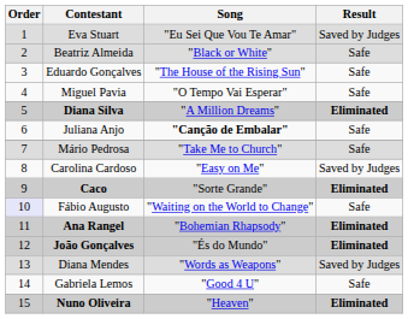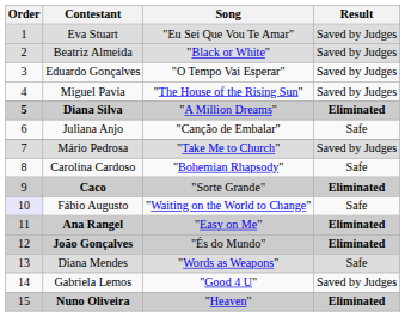 <table class="wikitable plainrowheaders" style="text-align:center;">
 <tr>
 <th>Order</th>
 <th>Contestant</th>
 <th>Song</th>
 <th>Result</th>
 </tr>
 <tr style="background:#ddd;">
 <td>1</td>
 <td>Eva Stuart</td>
 <td>"Eu Sei Que Vou Te Amar"</td>
 <td>Saved by Judges</td>
 </tr>
 <tr style="background:#ddd;">
 <td>2</td>
 <td>Beatriz Almeida</td>
 <td>"<a href='#'>Black or White</a>"</td>
-<td>Safe</td>
+<td>Saved by Judges</td>
 </tr>
 <tr>
 <td>3</td>
 <td>Eduardo Gonçalves</td>
-<td>"<a href='#'>The House of the Rising Sun</a>"</td>
-<td>Safe</td>
+<td>"O Tempo Vai Esperar"</td>
+<td>Saved by Judges</td>
 </tr>
 <tr>
 <td>4</td>
 <td>Miguel Pavia</td>
-<td>"O Tempo Vai Esperar"</td>
-<td>Safe</td>
+<td>"<a href='#'>The House of the Rising Sun</a>"</td>
+<td>Saved by Judges</td>
 </tr>
 <tr style="background:#ccc;">
-<td>5</td>
+<td><strong>5</strong></td>
 <td><strong>Diana Silva</strong></td>
 <td>"<a href='#'>A Million Dreams</a>"</td>
 <td><strong>Eliminated</strong></td>
 </tr>
 <tr>
 <td>6</td>
 <td>Juliana Anjo</td>
-<td><strong>"Canção de Embalar"</strong></td>
+<td>"Canção de Embalar"</td>
 <td>Safe</td>
 </tr>
 <tr>
 </tr>
 <tr style="background:#ddd;">
 <td>7</td>
 <td>Mário Pedrosa</td>
 <td>"<a href='#'>Take Me to Church</a>"</td>
-<td>Safe</td>
+<td>Saved by Judges</td>
 </tr>
 <tr>
 <td>8</td>
 <td>Carolina Cardoso</td>
-<td>"<a href='#'>Easy on Me</a>"</td>
-<td>Saved by Judges</td>
+<td>"<a href='#'>Bohemian Rhapsody</a>"</td>
+<td>Safe</td>
 </tr>
 <tr style="background:#ccc;">
 <td>9</td>
 <td><strong>Caco</strong></td>
 <td>"Sorte Grande"</td>
 <td><strong>Eliminated</strong></td>
 </tr>
 <tr>
 <td style="background: lavender;">10</td>
 <td>Fábio Augusto</td>
 <td>"<a href='#'>Waiting on the World to Change</a>"</td>
 <td>Safe</td>
 </tr>
 <tr style="background:#ccc;">
 <td>11</td>
 <td><strong>Ana Rangel</strong></td>
-<td>"<a href='#'>Bohemian Rhapsody</a>"</td>
+<td>"<a href='#'>Easy on Me</a>"</td>
 <td><strong>Eliminated</strong></td>
 </tr>
 <tr style="background:#ccc;">
 <td>12</td>
 <td><strong>João Gonçalves</strong></td>
 <td>"És do Mundo"</td>
 <td><strong>Eliminated</strong></td>
 </tr>
 <tr style="background:#ddd;">
 <td>13</td>
 <td>Diana Mendes</td>
 <td>"<a href='#'>Words as Weapons</a>"</td>
-<td>Saved by Judges</td>
+<td>Safe</td>
 </tr>
 <tr>
 <td>14</td>
 <td>Gabriela Lemos</td>
 <td>"<a href='#'>Good 4 U</a>"</td>
-<td>Safe</td>
+<td>Saved by Judges</td>
 </tr>
 <tr style="background:#ccc;">
 <td>15</td>
 <td><strong>Nuno Oliveira</strong></td>
 <td>"<a href='#'>Heaven</a>"</td>
 <td><strong>Eliminated</strong></td>
 </tr>
 </table>
